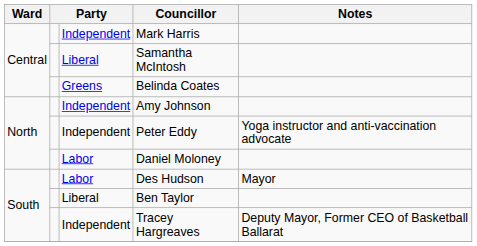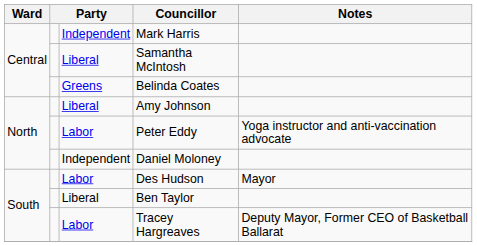 <table class="wikitable">
 <tr>
 <th>Ward</th>
 <th colspan="2">Party</th>
 <th>Councillor</th>
 <th>Notes</th>
 </tr>
 <tr>
 <td rowspan="3">Central</td>
 <td> </td>
 <td><a href='#'>Independent</a></td>
 <td>Mark Harris</td>
 <td></td>
 </tr>
 <tr>
 <td> </td>
 <td><a href='#'>Liberal</a></td>
 <td>Samantha McIntosh</td>
 <td></td>
 </tr>
 <tr>
 <td> </td>
 <td><a href='#'>Greens</a></td>
 <td>Belinda Coates</td>
 <td></td>
 </tr>
 <tr>
 <td rowspan="3">North</td>
 <td> </td>
-<td><a href='#'>Independent</a></td>
+<td><a href='#'>Liberal</a></td>
 <td>Amy Johnson</td>
 <td></td>
 </tr>
 <tr>
 <td> </td>
-<td>Independent</td>
+<td><a href='#'>Labor</a></td>
 <td>Peter Eddy</td>
 <td>Yoga instructor and anti-vaccination advocate</td>
 </tr>
 <tr>
 <td> </td>
-<td><a href='#'>Labor</a></td>
+<td>Independent</td>
 <td>Daniel Moloney</td>
 <td></td>
 </tr>
 <tr>
 <td rowspan="3">South</td>
 <td> </td>
 <td><a href='#'>Labor</a></td>
 <td>Des Hudson</td>
 <td>Mayor</td>
 </tr>
 <tr>
 <td> </td>
 <td>Liberal</td>
 <td>Ben Taylor</td>
 <td></td>
 </tr>
 <tr>
 <td> </td>
-<td>Independent</td>
+<td><a href='#'>Labor</a></td>
 <td>Tracey Hargreaves</td>
 <td>Deputy Mayor, Former CEO of Basketball Ballarat</td>
 </tr>
 <tr>
 </tr>
 </table>
